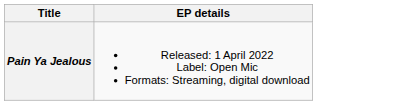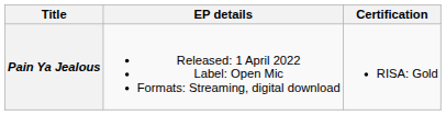 <table class="wikitable" style="text-align:center;">
 <tr>
 <th scope="col">Title</th>
 <th scope="col">EP details</th>
+<th scope="col">Certification</th>
 </tr>
 <tr>
 <th scope="row"><em>Pain Ya Jealous</em></th>
 <td><br><ul><li>Released: 1 April 2022</li><li>Label: Open Mic</li><li>Formats: Streaming, digital download</li></ul></td>
+<td><br><ul><li>RISA: Gold</li></ul></td>
 </tr>
 </table>
